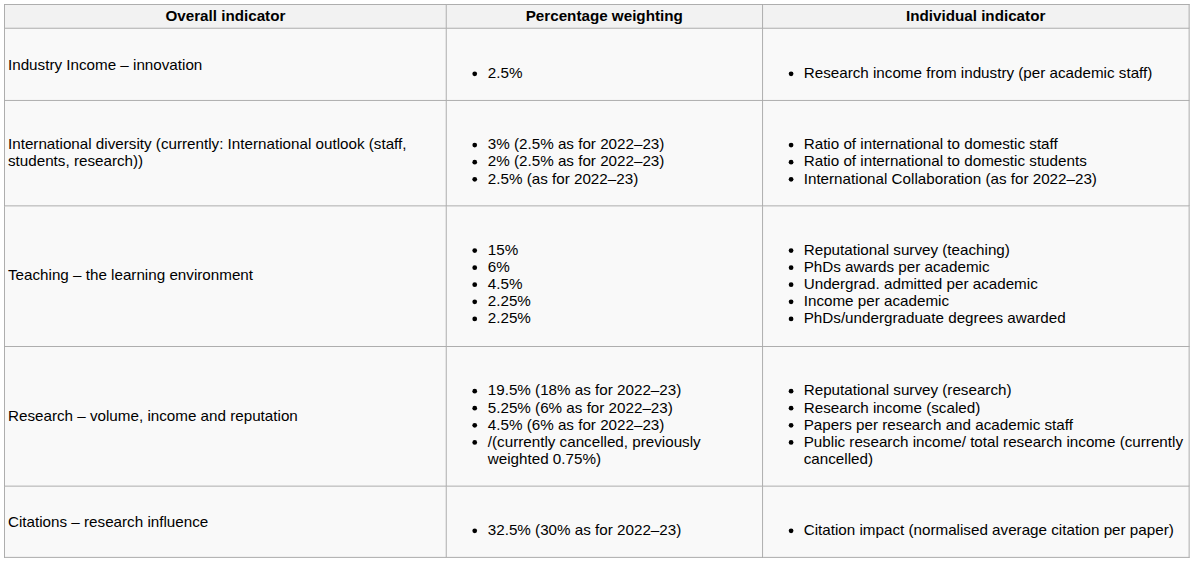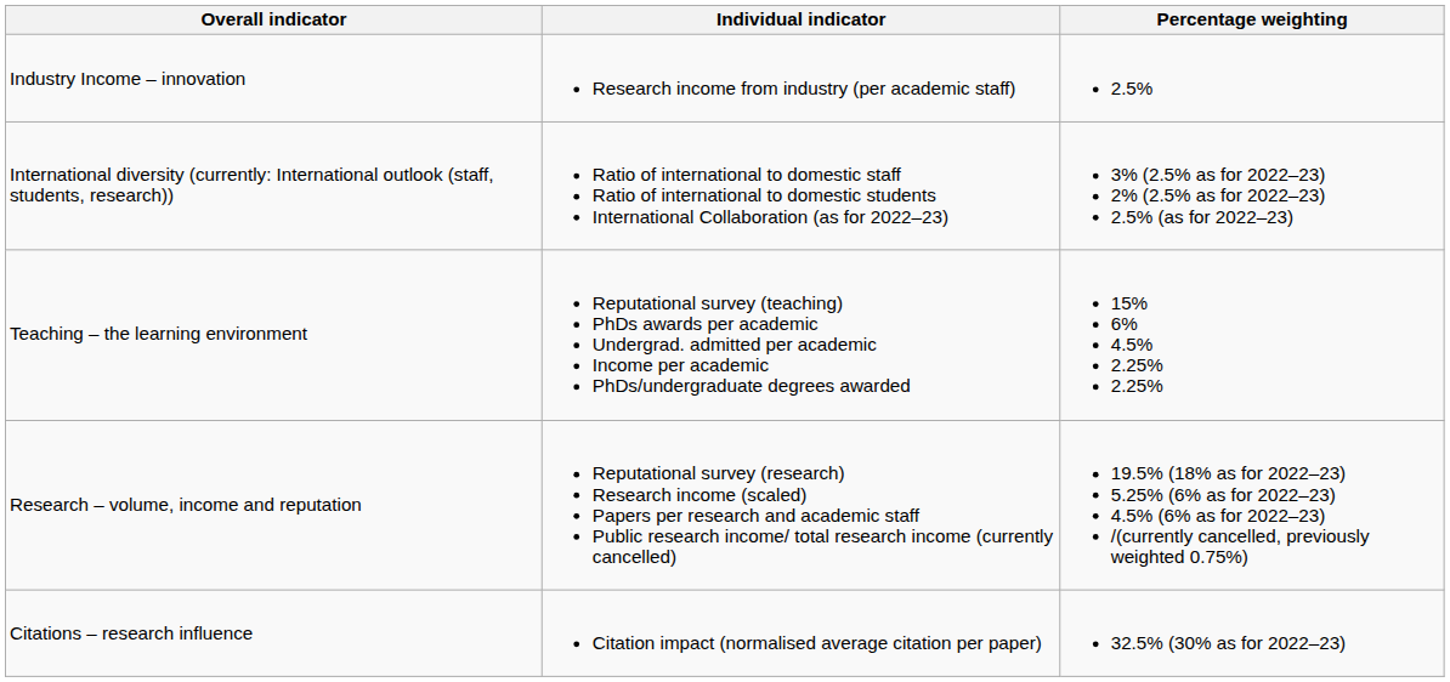 <table class="wikitable">
 <tr>
 <th>Overall indicator</th>
+<th>Individual indicator</th>
 <th>Percentage weighting</th>
-<th>Individual indicator</th>
 </tr>
 <tr>
 <td>Industry Income – innovation</td>
+<td><br><ul><li>Research income from industry (per academic staff)</li></ul></td>
 <td><br><ul><li>2.5%</li></ul></td>
-<td><br><ul><li>Research income from industry (per academic staff)</li></ul></td>
 </tr>
 <tr>
 <td>International diversity (currently: International outlook (staff, students, research))</td>
+<td><br><ul><li>Ratio of international to domestic staff</li><li>Ratio of international to domestic students</li><li>International Collaboration (as for 2022–23)</li></ul></td>
 <td><br><ul><li>3% (2.5% as for 2022–23)</li><li>2% (2.5% as for 2022–23)</li><li>2.5% (as for 2022–23)</li></ul></td>
-<td><br><ul><li>Ratio of international to domestic staff</li><li>Ratio of international to domestic students</li><li>International Collaboration (as for 2022–23)</li></ul></td>
 </tr>
 <tr>
 <td>Teaching – the learning environment</td>
+<td><br><ul><li>Reputational survey (teaching)</li><li>PhDs awards per academic</li><li>Undergrad. admitted per academic</li><li>Income per academic</li><li>PhDs/undergraduate degrees awarded</li></ul></td>
 <td><br><ul><li>15%</li><li>6%</li><li>4.5%</li><li>2.25%</li><li>2.25%</li></ul></td>
-<td><br><ul><li>Reputational survey (teaching)</li><li>PhDs awards per academic</li><li>Undergrad. admitted per academic</li><li>Income per academic</li><li>PhDs/undergraduate degrees awarded</li></ul></td>
 </tr>
 <tr>
 <td>Research – volume, income and reputation</td>
+<td><br><ul><li>Reputational survey (research)</li><li>Research income (scaled)</li><li>Papers per research and academic staff</li><li>Public research income/ total research income (currently cancelled)</li></ul></td>
 <td><br><ul><li>19.5% (18% as for 2022–23)</li><li>5.25% (6% as for 2022–23)</li><li>4.5% (6% as for 2022–23)</li><li>/(currently cancelled, previously weighted 0.75%)</li></ul></td>
-<td><br><ul><li>Reputational survey (research)</li><li>Research income (scaled)</li><li>Papers per research and academic staff</li><li>Public research income/ total research income (currently cancelled)</li></ul></td>
 </tr>
 <tr>
 <td>Citations – research influence</td>
+<td><br><ul><li>Citation impact (normalised average citation per paper)</li></ul></td>
 <td><br><ul><li>32.5% (30% as for 2022–23)</li></ul></td>
-<td><br><ul><li>Citation impact (normalised average citation per paper)</li></ul></td>
 </tr>
 </table>
